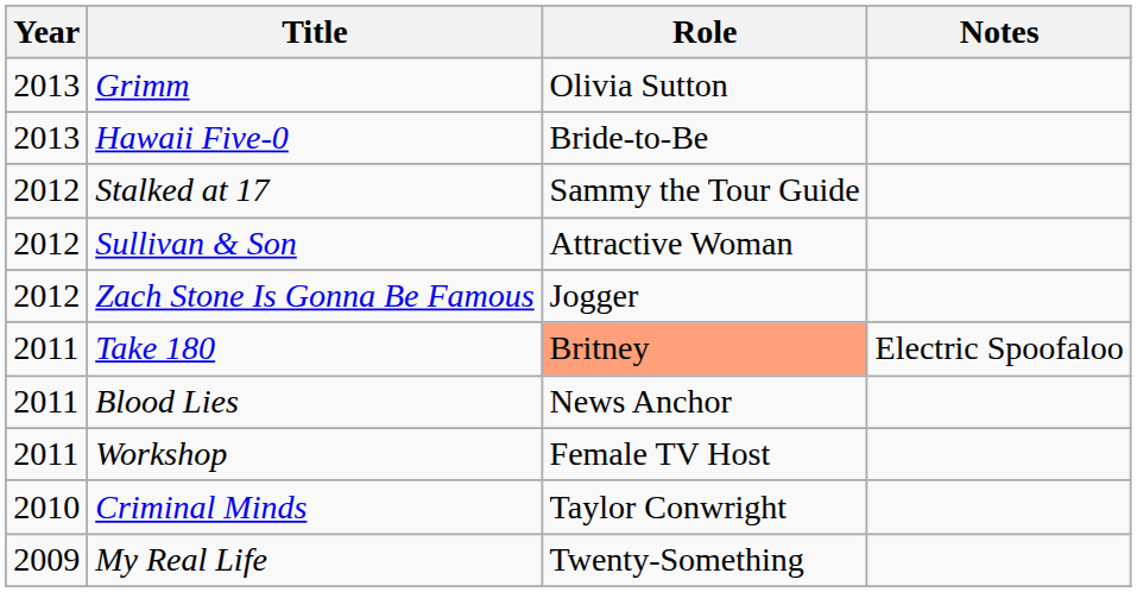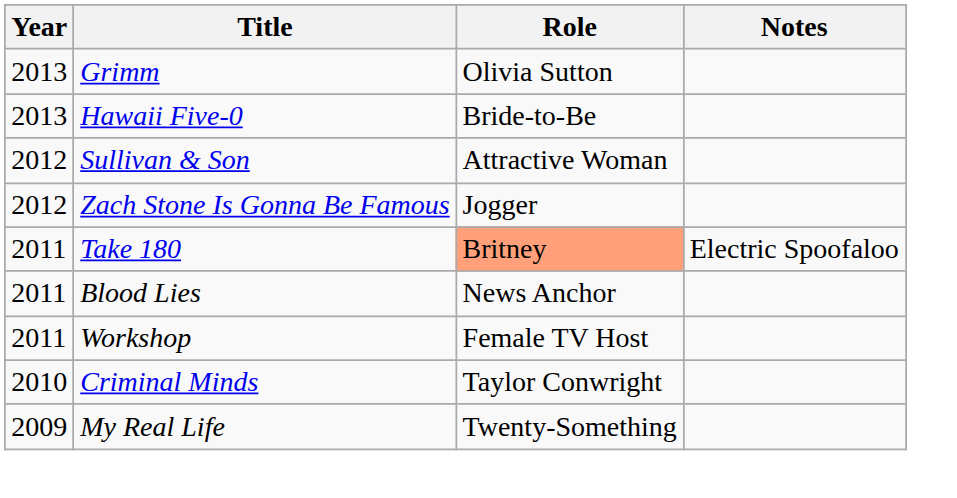 <table class="wikitable sortable">
 <tr>
 <th>Year</th>
 <th>Title</th>
 <th>Role</th>
 <th class="unsortable">Notes</th>
 </tr>
 <tr>
 <td>2013</td>
 <td><em><a href='#'>Grimm</a></em></td>
 <td>Olivia Sutton</td>
 <td></td>
 </tr>
 <tr>
 <td>2013</td>
 <td><em><a href='#'>Hawaii Five-0</a></em></td>
 <td>Bride-to-Be</td>
-<td></td>
-</tr>
-<tr>
-<td>2012</td>
-<td><em>Stalked at 17</em></td>
-<td>Sammy the Tour Guide</td>
 <td></td>
 </tr>
 <tr>
 <td>2012</td>
 <td><em><a href='#'>Sullivan & Son</a></em></td>
 <td>Attractive Woman</td>
 <td></td>
 </tr>
 <tr>
 <td>2012</td>
 <td><em><a href='#'>Zach Stone Is Gonna Be Famous</a></em></td>
 <td>Jogger</td>
 <td></td>
 </tr>
 <tr>
 <td>2011</td>
 <td><em><a href='#'>Take 180</a></em></td>
 <td style="background: lightsalmon;">Britney</td>
 <td>Electric Spoofaloo</td>
 </tr>
 <tr>
 <td>2011</td>
 <td><em>Blood Lies</em></td>
 <td>News Anchor</td>
 <td></td>
 </tr>
 <tr>
 <td>2011</td>
 <td><em>Workshop</em></td>
 <td>Female TV Host</td>
 <td></td>
 </tr>
 <tr>
 <td>2010</td>
 <td><em><a href='#'>Criminal Minds</a></em></td>
 <td>Taylor Conwright</td>
 <td></td>
 </tr>
 <tr>
 <td>2009</td>
 <td><em>My Real Life</em></td>
 <td>Twenty-Something</td>
 <td></td>
 </tr>
 </table>
